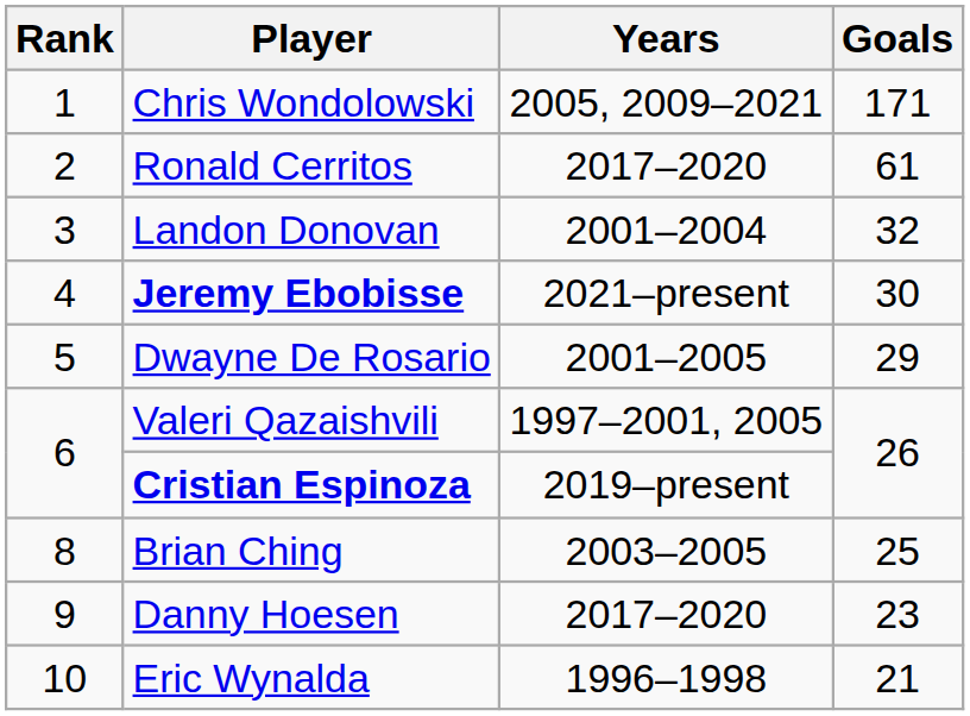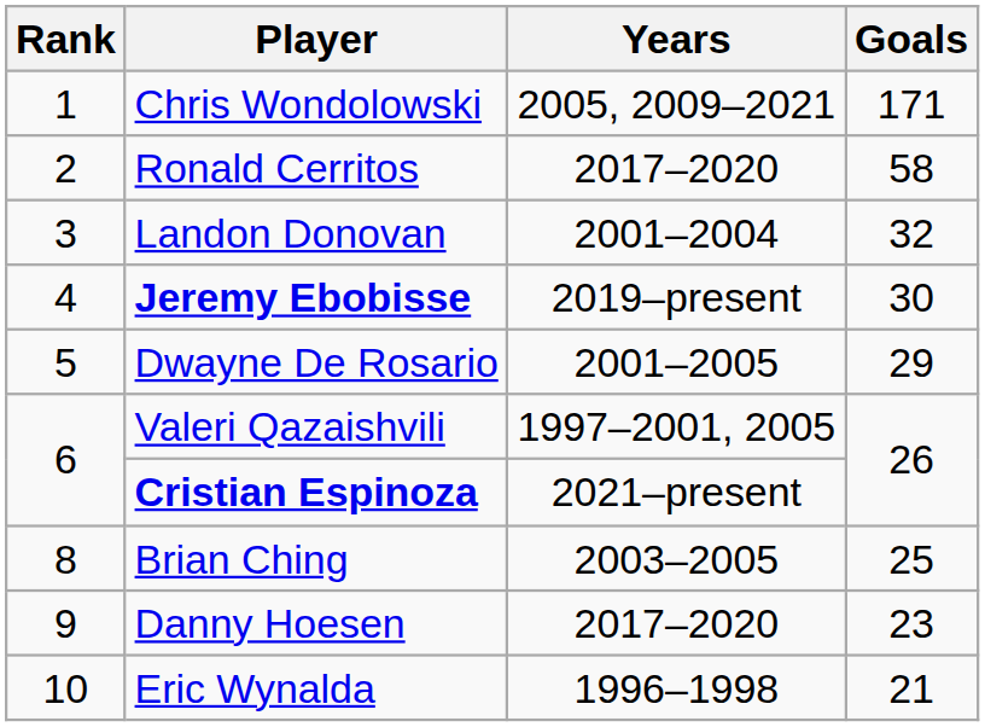 <table class="wikitable" style="font-size:95%;">
 <tr>
 <th>Rank</th>
 <th>Player</th>
 <th align=center>Years</th>
 <th>Goals</th>
 </tr>
 <tr>
 <td align=center>1</td>
 <td> <a href='#'>Chris Wondolowski</a></td>
 <td align=center>2005, 2009–2021</td>
 <td align=center>171</td>
 </tr>
 <tr>
 <td align=center>2</td>
 <td> <a href='#'>Ronald Cerritos</a></td>
 <td align=center>2017–2020</td>
-<td align=center>61</td>
+<td align=center>58</td>
 </tr>
 <tr>
 <td align=center>3</td>
 <td> <a href='#'>Landon Donovan</a></td>
 <td align=center>2001–2004</td>
 <td align=center>32</td>
 </tr>
 <tr>
 <td align=center>4</td>
 <td> <strong><a href='#'>Jeremy Ebobisse</a></strong></td>
-<td align=center>2021–present</td>
+<td align=center>2019–present</td>
 <td align=center>30</td>
 </tr>
 <tr>
 <td align=center>5</td>
 <td> <a href='#'>Dwayne De Rosario</a></td>
 <td align=center>2001–2005</td>
 <td align=center>29</td>
 </tr>
 <tr>
 <td rowspan="2" style="text-align:center;">6</td>
 <td> <a href='#'>Valeri Qazaishvili</a></td>
 <td align=center>1997–2001, 2005</td>
 <td rowspan="2" style="text-align:center;">26</td>
 </tr>
 <tr>
 <td> <strong><a href='#'>Cristian Espinoza</a></strong></td>
-<td align=center>2019–present</td>
+<td align=center>2021–present</td>
 </tr>
 <tr>
 <td align=center>8</td>
 <td> <a href='#'>Brian Ching</a></td>
 <td align=center>2003–2005</td>
 <td align=center>25</td>
 </tr>
 <tr>
 <td align=center>9</td>
 <td> <a href='#'>Danny Hoesen</a></td>
 <td align=center>2017–2020</td>
 <td align=center>23</td>
 </tr>
 <tr>
 <td align=center>10</td>
 <td> <a href='#'>Eric Wynalda</a></td>
 <td align=center>1996–1998</td>
 <td align=center>21</td>
 </tr>
 </table>
